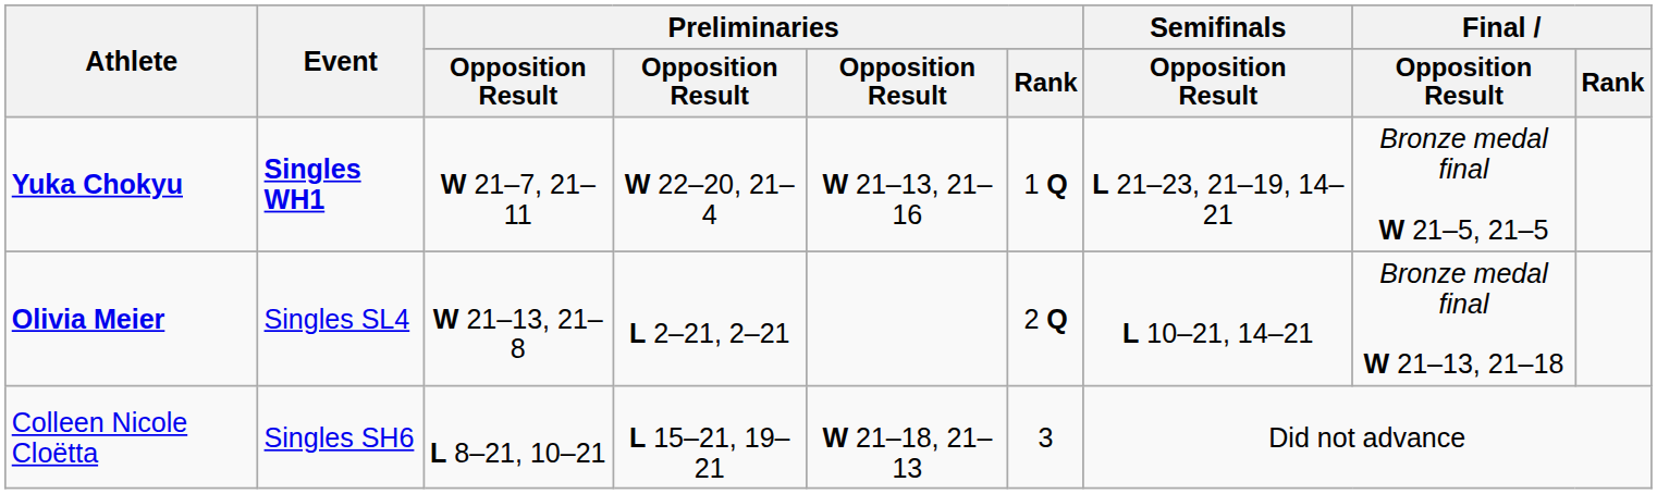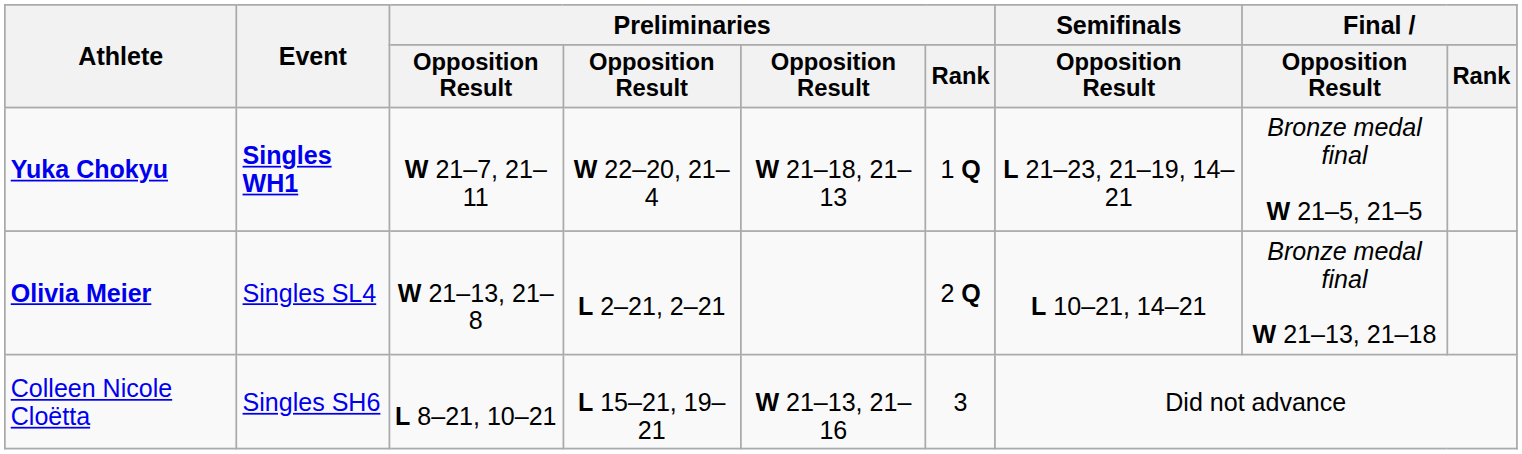 <table class=wikitable style="font-size:90%">
 <tr>
 <th rowspan="2">Athlete</th>
 <th rowspan="2">Event</th>
 <th colspan="4">Preliminaries</th>
 <th>Semifinals</th>
 <th colspan="2">Final / </th>
 </tr>
 <tr style="font-size:95%">
 <th>Opposition<br>Result</th>
 <th>Opposition<br>Result</th>
 <th>Opposition<br>Result</th>
 <th>Rank</th>
 <th>Opposition<br>Result</th>
 <th>Opposition<br>Result</th>
 <th>Rank</th>
 </tr>
 <tr align=center>
 <td align=left><strong><a href='#'>Yuka Chokyu</a></strong></td>
 <td align=left><strong><a href='#'>Singles WH1</a></strong></td>
 <td><br><strong>W</strong> 21–7, 21–11</td>
 <td><br><strong>W</strong> 22–20, 21–4</td>
-<td><br><strong>W</strong> 21–13, 21–16</td>
+<td><br><strong>W</strong> 21–18, 21–13</td>
 <td>1 <strong>Q</strong></td>
 <td><br><strong>L</strong> 21–23, 21–19, 14–21</td>
 <td><em>Bronze medal final</em><br><br><strong>W</strong> 21–5, 21–5</td>
 <td></td>
 </tr>
 <tr align=center>
 <td align=left><strong><a href='#'>Olivia Meier</a></strong></td>
 <td align=left><a href='#'>Singles SL4</a></td>
 <td><br><strong>W</strong> 21–13, 21–8</td>
 <td><br><strong>L</strong> 2–21, 2–21</td>
 <td></td>
 <td>2 <strong>Q</strong></td>
 <td><br><strong>L</strong> 10–21, 14–21</td>
 <td><em>Bronze medal final</em><br><br><strong>W</strong> 21–13, 21–18</td>
 <td></td>
 </tr>
 <tr align=center>
 <td align=left><a href='#'>Colleen Nicole Cloëtta</a></td>
 <td align=left><a href='#'>Singles SH6</a></td>
 <td><br><strong>L</strong> 8–21, 10–21</td>
 <td><br><strong>L</strong> 15–21, 19–21</td>
-<td><br><strong>W</strong> 21–18, 21–13</td>
+<td><br><strong>W</strong> 21–13, 21–16</td>
 <td>3</td>
 <td colspan=3>Did not advance</td>
 </tr>
 </table>
